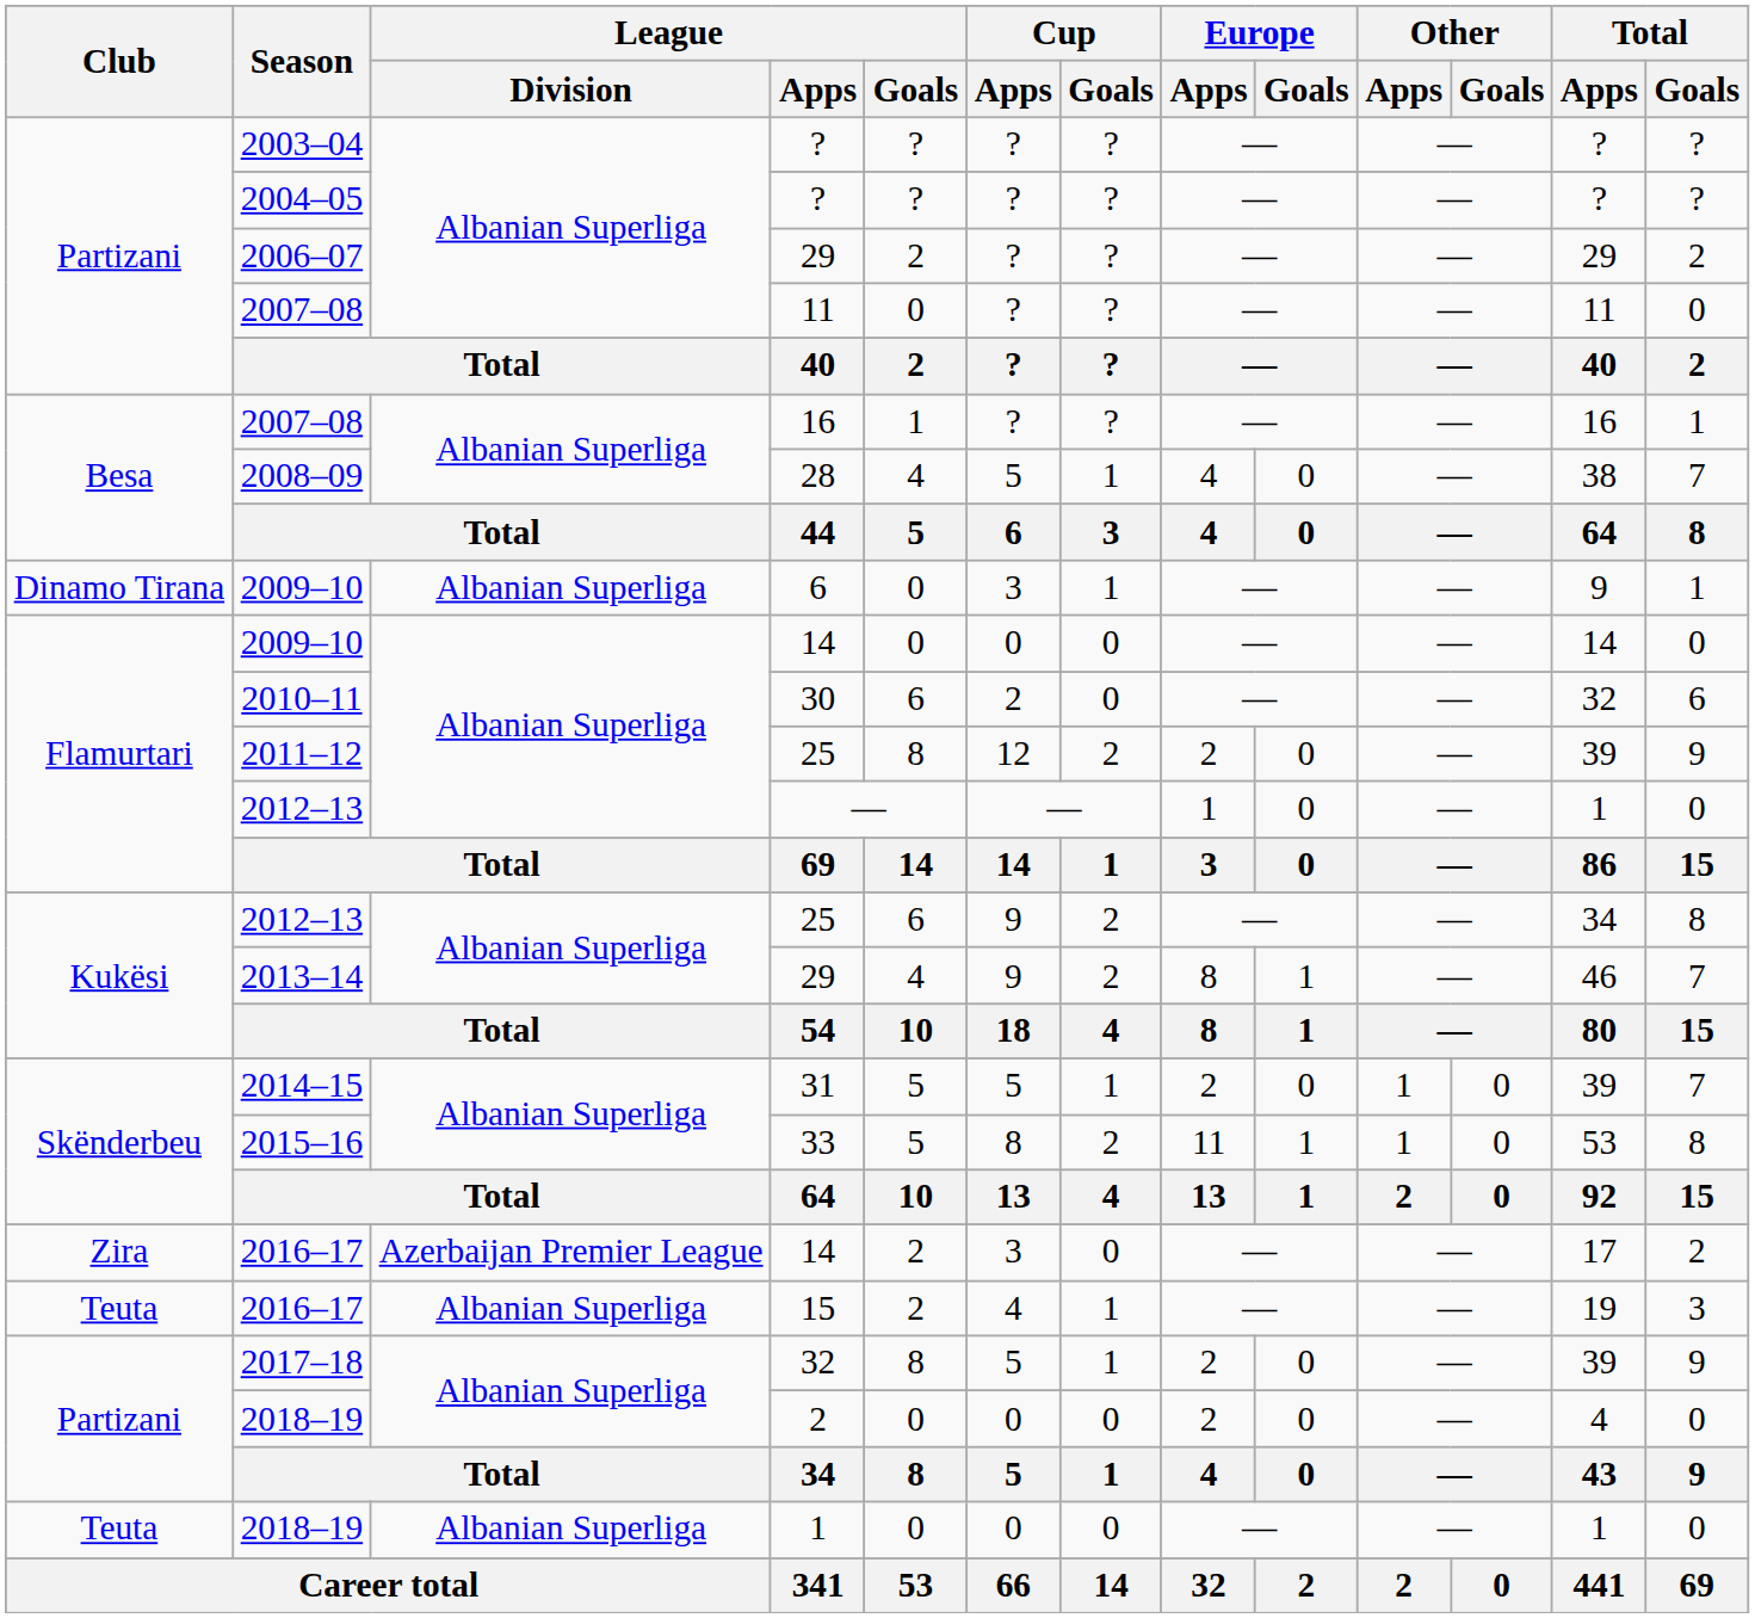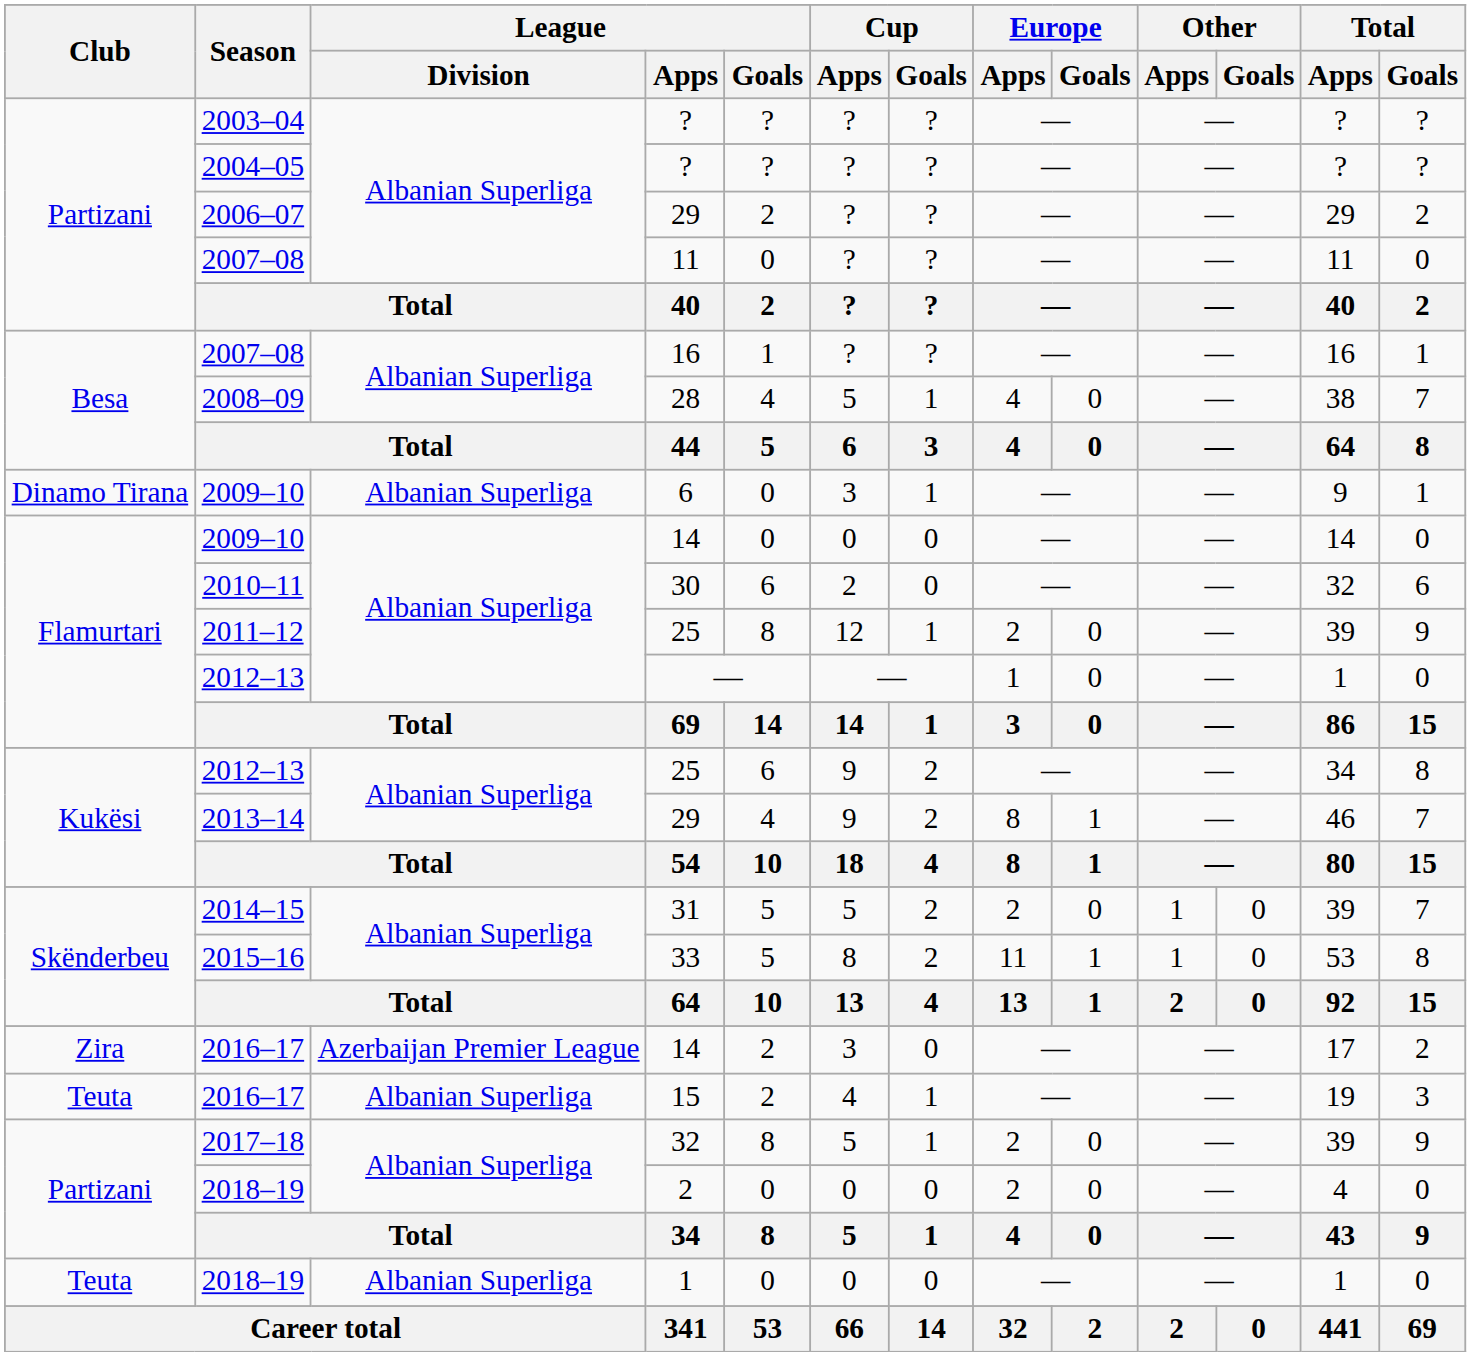 <table class="wikitable" style="text-align: center;">
 <tr>
 <th rowspan="2">Club</th>
 <th rowspan="2">Season</th>
 <th colspan="3">League</th>
 <th colspan="2">Cup</th>
 <th colspan="2"><a href='#'>Europe</a></th>
 <th colspan="2">Other</th>
 <th colspan="2">Total</th>
 </tr>
 <tr>
 <th>Division</th>
 <th>Apps</th>
 <th>Goals</th>
 <th>Apps</th>
 <th>Goals</th>
 <th>Apps</th>
 <th>Goals</th>
 <th>Apps</th>
 <th>Goals</th>
 <th>Apps</th>
 <th>Goals</th>
 </tr>
 <tr>
 <td rowspan="5" valign="center"><a href='#'>Partizani</a></td>
 <td><a href='#'>2003–04</a></td>
 <td rowspan="4" valign="center"><a href='#'>Albanian Superliga</a></td>
 <td>?</td>
 <td>?</td>
 <td>?</td>
 <td>?</td>
 <td colspan="2">—</td>
 <td colspan="2">—</td>
 <td>?</td>
 <td>?</td>
 </tr>
 <tr>
 <td><a href='#'>2004–05</a></td>
 <td>?</td>
 <td>?</td>
 <td>?</td>
 <td>?</td>
 <td colspan="2">—</td>
 <td colspan="2">—</td>
 <td>?</td>
 <td>?</td>
 </tr>
 <tr>
 <td><a href='#'>2006–07</a></td>
 <td>29</td>
 <td>2</td>
 <td>?</td>
 <td>?</td>
 <td colspan="2">—</td>
 <td colspan="2">—</td>
 <td>29</td>
 <td>2</td>
 </tr>
 <tr>
 <td><a href='#'>2007–08</a></td>
 <td>11</td>
 <td>0</td>
 <td>?</td>
 <td>?</td>
 <td colspan="2">—</td>
 <td colspan="2">—</td>
 <td>11</td>
 <td>0</td>
 </tr>
 <tr>
 <th colspan="2">Total</th>
 <th>40</th>
 <th>2</th>
 <th>?</th>
 <th>?</th>
 <th colspan="2">—</th>
 <th colspan="2">—</th>
 <th>40</th>
 <th>2</th>
 </tr>
 <tr>
 <td rowspan="3" valign="center"><a href='#'>Besa</a></td>
 <td><a href='#'>2007–08</a></td>
 <td rowspan="2" valign="center"><a href='#'>Albanian Superliga</a></td>
 <td>16</td>
 <td>1</td>
 <td>?</td>
 <td>?</td>
 <td colspan="2">—</td>
 <td colspan="2">—</td>
 <td>16</td>
 <td>1</td>
 </tr>
 <tr>
 <td><a href='#'>2008–09</a></td>
 <td>28</td>
 <td>4</td>
 <td>5</td>
 <td>1</td>
 <td>4</td>
 <td>0</td>
 <td colspan="2">—</td>
 <td>38</td>
 <td>7</td>
 </tr>
 <tr>
 <th colspan="2">Total</th>
 <th>44</th>
 <th>5</th>
 <th>6</th>
 <th>3</th>
 <th>4</th>
 <th>0</th>
 <th colspan="2">—</th>
 <th>64</th>
 <th>8</th>
 </tr>
 <tr>
 <td rowspan="1" valign="center"><a href='#'>Dinamo Tirana</a></td>
 <td><a href='#'>2009–10</a></td>
 <td rowspan="1" valign="center"><a href='#'>Albanian Superliga</a></td>
 <td>6</td>
 <td>0</td>
 <td>3</td>
 <td>1</td>
 <td colspan="2">—</td>
 <td colspan="2">—</td>
 <td>9</td>
 <td>1</td>
 </tr>
 <tr>
 <td rowspan="5" valign="center"><a href='#'>Flamurtari</a></td>
 <td><a href='#'>2009–10</a></td>
 <td rowspan="4" valign="center"><a href='#'>Albanian Superliga</a></td>
 <td>14</td>
 <td>0</td>
 <td>0</td>
 <td>0</td>
 <td colspan="2">—</td>
 <td colspan="2">—</td>
 <td>14</td>
 <td>0</td>
 </tr>
 <tr>
 <td><a href='#'>2010–11</a></td>
 <td>30</td>
 <td>6</td>
 <td>2</td>
 <td>0</td>
 <td colspan="2">—</td>
 <td colspan="2">—</td>
 <td>32</td>
 <td>6</td>
 </tr>
 <tr>
 <td><a href='#'>2011–12</a></td>
 <td>25</td>
 <td>8</td>
 <td>12</td>
-<td>2</td>
+<td>1</td>
 <td>2</td>
 <td>0</td>
 <td colspan="2">—</td>
 <td>39</td>
 <td>9</td>
 </tr>
 <tr>
 <td><a href='#'>2012–13</a></td>
 <td colspan="2">—</td>
 <td colspan="2">—</td>
 <td>1</td>
 <td>0</td>
 <td colspan="2">—</td>
 <td>1</td>
 <td>0</td>
 </tr>
 <tr>
 <th colspan="2">Total</th>
 <th>69</th>
 <th>14</th>
 <th>14</th>
 <th>1</th>
 <th>3</th>
 <th>0</th>
 <th colspan="2">—</th>
 <th>86</th>
 <th>15</th>
 </tr>
 <tr>
 <td rowspan="3" valign="center"><a href='#'>Kukësi</a></td>
 <td><a href='#'>2012–13</a></td>
 <td rowspan="2" valign="center"><a href='#'>Albanian Superliga</a></td>
 <td>25</td>
 <td>6</td>
 <td>9</td>
 <td>2</td>
 <td colspan="2">—</td>
 <td colspan="2">—</td>
 <td>34</td>
 <td>8</td>
 </tr>
 <tr>
 <td><a href='#'>2013–14</a></td>
 <td>29</td>
 <td>4</td>
 <td>9</td>
 <td>2</td>
 <td>8</td>
 <td>1</td>
 <td colspan="2">—</td>
 <td>46</td>
 <td>7</td>
 </tr>
 <tr>
 <th colspan="2">Total</th>
 <th>54</th>
 <th>10</th>
 <th>18</th>
 <th>4</th>
 <th>8</th>
 <th>1</th>
 <th colspan="2">—</th>
 <th>80</th>
 <th>15</th>
 </tr>
 <tr>
 <td rowspan="3" valign="center"><a href='#'>Skënderbeu</a></td>
 <td><a href='#'>2014–15</a></td>
 <td rowspan="2" valign="center"><a href='#'>Albanian Superliga</a></td>
 <td>31</td>
 <td>5</td>
 <td>5</td>
-<td>1</td>
+<td>2</td>
 <td>2</td>
 <td>0</td>
 <td>1</td>
 <td>0</td>
 <td>39</td>
 <td>7</td>
 </tr>
 <tr>
 <td><a href='#'>2015–16</a></td>
 <td>33</td>
 <td>5</td>
 <td>8</td>
 <td>2</td>
 <td>11</td>
 <td>1</td>
 <td>1</td>
 <td>0</td>
 <td>53</td>
 <td>8</td>
 </tr>
 <tr>
 <th colspan="2">Total</th>
 <th>64</th>
 <th>10</th>
 <th>13</th>
 <th>4</th>
 <th>13</th>
 <th>1</th>
 <th>2</th>
 <th>0</th>
 <th>92</th>
 <th>15</th>
 </tr>
 <tr>
 <td rowspan="1" valign="center"><a href='#'>Zira</a></td>
 <td><a href='#'>2016–17</a></td>
 <td rowspan="1" valign="center"><a href='#'>Azerbaijan Premier League</a></td>
 <td>14</td>
 <td>2</td>
 <td>3</td>
 <td>0</td>
 <td colspan="2">—</td>
 <td colspan="2">—</td>
 <td>17</td>
 <td>2</td>
 </tr>
 <tr>
 <td rowspan="1" valign="center"><a href='#'>Teuta</a></td>
 <td><a href='#'>2016–17</a></td>
 <td rowspan="1" valign="center"><a href='#'>Albanian Superliga</a></td>
 <td>15</td>
 <td>2</td>
 <td>4</td>
 <td>1</td>
 <td colspan="2">—</td>
 <td colspan="2">—</td>
 <td>19</td>
 <td>3</td>
 </tr>
 <tr>
 <td rowspan="3" valign="center"><a href='#'>Partizani</a></td>
 <td><a href='#'>2017–18</a></td>
 <td rowspan="2" valign="center"><a href='#'>Albanian Superliga</a></td>
 <td>32</td>
 <td>8</td>
 <td>5</td>
 <td>1</td>
 <td>2</td>
 <td>0</td>
 <td colspan="2">—</td>
 <td>39</td>
 <td>9</td>
 </tr>
 <tr>
 <td><a href='#'>2018–19</a></td>
 <td>2</td>
 <td>0</td>
 <td>0</td>
 <td>0</td>
 <td>2</td>
 <td>0</td>
 <td colspan="2">—</td>
 <td>4</td>
 <td>0</td>
 </tr>
 <tr>
 <th colspan="2">Total</th>
 <th>34</th>
 <th>8</th>
 <th>5</th>
 <th>1</th>
 <th>4</th>
 <th>0</th>
 <th colspan="2">—</th>
 <th>43</th>
 <th>9</th>
 </tr>
 <tr>
 <td rowspan="1" valign="center"><a href='#'>Teuta</a></td>
 <td><a href='#'>2018–19</a></td>
 <td rowspan="1" valign="center"><a href='#'>Albanian Superliga</a></td>
 <td>1</td>
 <td>0</td>
 <td>0</td>
 <td>0</td>
 <td colspan="2">—</td>
 <td colspan="2">—</td>
 <td>1</td>
 <td>0</td>
 </tr>
 <tr>
 <th colspan="3">Career total</th>
 <th>341</th>
 <th>53</th>
 <th>66</th>
 <th>14</th>
 <th>32</th>
 <th>2</th>
 <th>2</th>
 <th>0</th>
 <th>441</th>
 <th>69</th>
 </tr>
 </table>
